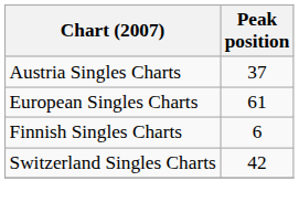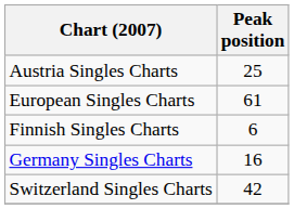 <table class="wikitable sortable">
 <tr>
 <th>Chart (2007)</th>
 <th>Peak<br>position</th>
 </tr>
 <tr>
 <td>Austria Singles Charts</td>
-<td align="center">37</td>
+<td align="center">25</td>
 </tr>
 <tr>
 <td>European Singles Charts</td>
 <td align="center">61</td>
 </tr>
 <tr>
 <td>Finnish Singles Charts</td>
 <td align="center">6</td>
 </tr>
 <tr>
+<td><a href='#'>Germany Singles Charts</a></td>
+<td align="center">16</td>
+</tr>
+<tr>
 <td>Switzerland Singles Charts</td>
 <td align="center">42</td>
 </tr>
 <tr>
 </tr>
 </table>
